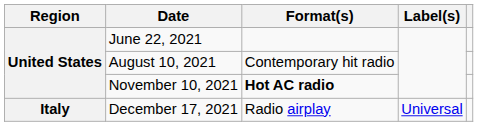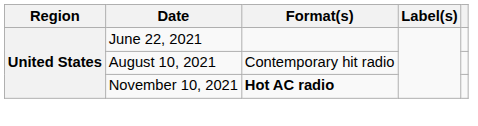 <table class="wikitable plainrowheaders">
 <tr>
 <th scope="col">Region</th>
 <th scope="col">Date</th>
 <th scope="col">Format(s)</th>
 <th scope="col">Label(s)</th>
 <th scope="col"></th>
 </tr>
 <tr>
 <th scope="row" rowspan="3">United States</th>
 <td>June 22, 2021</td>
 <td></td>
 <td rowspan="3"></td>
 <td align="center"></td>
 </tr>
 <tr>
 <td>August 10, 2021</td>
 <td>Contemporary hit radio</td>
 <td align="center"></td>
 </tr>
 <tr>
 <td>November 10, 2021</td>
 <td><strong>Hot AC radio</strong></td>
 <td align="center"></td>
 </tr>
-<tr>
-<th scope="row">Italy</th>
-<td>December 17, 2021</td>
-<td>Radio <a href='#'>airplay</a></td>
-<td><a href='#'>Universal</a></td>
-<td align="center"></td>
-</tr>
 </table>
